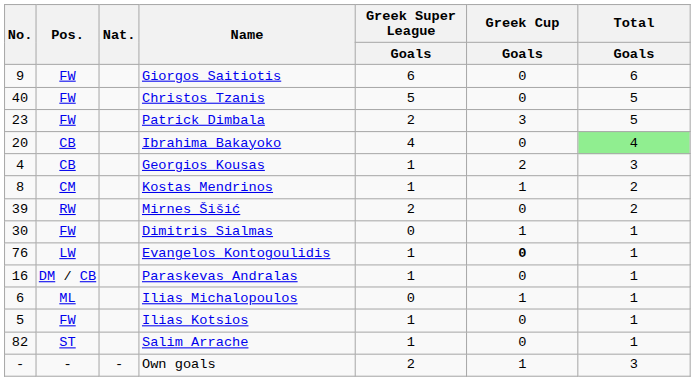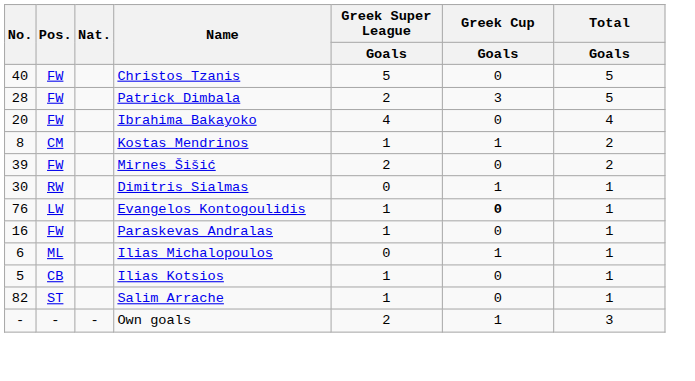 <table class="wikitable sortable" style="text-align:center">
 <tr>
 <th rowspan="2" style="text-align:center;">No.</th>
 <th rowspan="2" style="text-align:center;">Pos.</th>
 <th rowspan="2" style="text-align:center;">Nat.</th>
 <th rowspan="2" style="text-align:center; width:200px;">Name</th>
 <th style="text-align:center; width:100px;">Greek Super League</th>
 <th style="text-align:center; width:100px;">Greek Cup</th>
 <th style="text-align:center; width:100px;">Total</th>
 </tr>
 <tr>
 <th style="text-align:center;">Goals</th>
 <th style="text-align:center;">Goals</th>
 <th style="text-align:center;">Goals</th>
 </tr>
 <tr>
-<td>9</td>
-<td><a href='#'>FW</a></td>
-<td></td>
-<td align=left><a href='#'>Giorgos Saitiotis</a></td>
-<td>6</td>
-<td>0</td>
-<td>6</td>
-</tr>
-<tr>
 <td>40</td>
 <td><a href='#'>FW</a></td>
 <td></td>
 <td align=left><a href='#'>Christos Tzanis</a></td>
 <td>5</td>
 <td>0</td>
 <td>5</td>
 </tr>
 <tr>
-<td>23</td>
+<td>28</td>
 <td><a href='#'>FW</a></td>
 <td> </td>
 <td align=left><a href='#'>Patrick Dimbala</a></td>
 <td>2</td>
 <td>3</td>
 <td>5</td>
 </tr>
 <tr>
 <td>20</td>
-<td><a href='#'>CB</a></td>
+<td><a href='#'>FW</a></td>
 <td></td>
 <td align=left><a href='#'>Ibrahima Bakayoko</a></td>
 <td>4</td>
 <td>0</td>
-<td style="background: lightgreen;">4</td>
-</tr>
-<tr>
 <td>4</td>
-<td><a href='#'>CB</a></td>
-<td></td>
-<td align=left><a href='#'>Georgios Kousas</a></td>
-<td>1</td>
-<td>2</td>
-<td>3</td>
 </tr>
 <tr>
 <td>8</td>
 <td><a href='#'>CM</a></td>
 <td></td>
 <td align=left><a href='#'>Kostas Mendrinos</a></td>
 <td>1</td>
 <td>1</td>
 <td>2</td>
 </tr>
 <tr>
 <td>39</td>
-<td><a href='#'>RW</a></td>
+<td><a href='#'>FW</a></td>
 <td></td>
 <td align=left><a href='#'>Mirnes Šišić</a></td>
 <td>2</td>
 <td>0</td>
 <td>2</td>
 </tr>
 <tr>
 <td>30</td>
-<td><a href='#'>FW</a></td>
+<td><a href='#'>RW</a></td>
 <td></td>
 <td align=left><a href='#'>Dimitris Sialmas</a></td>
 <td>0</td>
 <td>1</td>
 <td>1</td>
 </tr>
 <tr>
 <td>76</td>
 <td><a href='#'>LW</a></td>
 <td></td>
 <td align=left><a href='#'>Evangelos Kontogoulidis</a></td>
 <td>1</td>
 <td><strong>0</strong></td>
 <td>1</td>
 </tr>
 <tr>
 <td>16</td>
-<td><a href='#'>DM</a> / <a href='#'>CB</a></td>
+<td><a href='#'>FW</a></td>
 <td></td>
 <td align=left><a href='#'>Paraskevas Andralas</a></td>
 <td>1</td>
 <td>0</td>
 <td>1</td>
 </tr>
 <tr>
 <td>6</td>
 <td><a href='#'>ML</a></td>
 <td></td>
 <td align=left><a href='#'>Ilias Michalopoulos</a></td>
 <td>0</td>
 <td>1</td>
 <td>1</td>
 </tr>
 <tr>
 <td>5</td>
-<td><a href='#'>FW</a></td>
+<td><a href='#'>CB</a></td>
 <td></td>
 <td align=left><a href='#'>Ilias Kotsios</a></td>
 <td>1</td>
 <td>0</td>
 <td>1</td>
 </tr>
 <tr>
 <td>82</td>
 <td><a href='#'>ST</a></td>
 <td></td>
 <td align=left><a href='#'>Salim Arrache</a></td>
 <td>1</td>
 <td>0</td>
 <td>1</td>
 </tr>
 <tr>
 <td>-</td>
 <td>-</td>
 <td>-</td>
 <td align=left>Own goals</td>
 <td>2</td>
 <td>1</td>
 <td>3</td>
 </tr>
 </table>
